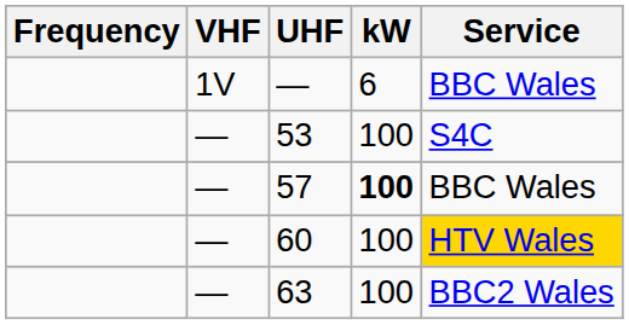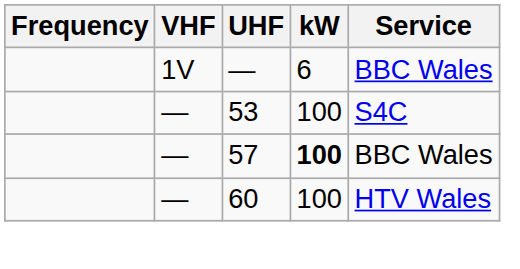 <table class="wikitable sortable">
 <tr>
 <th>Frequency</th>
 <th>VHF</th>
 <th>UHF</th>
 <th>kW</th>
 <th>Service</th>
 </tr>
 <tr>
 <td></td>
 <td>1V</td>
 <td>—</td>
 <td>6</td>
 <td><a href='#'>BBC Wales</a></td>
 </tr>
 <tr>
 <td></td>
 <td>—</td>
 <td>53</td>
 <td>100</td>
 <td><a href='#'>S4C</a></td>
 </tr>
 <tr>
 <td></td>
 <td>—</td>
 <td>57</td>
 <td><strong>100</strong></td>
 <td>BBC Wales</td>
 </tr>
 <tr>
 <td></td>
 <td>—</td>
 <td>60</td>
 <td>100</td>
-<td style="background: gold;"><a href='#'>HTV Wales</a></td>
-</tr>
-<tr>
-<td></td>
-<td>—</td>
-<td>63</td>
-<td>100</td>
-<td><a href='#'>BBC2 Wales</a></td>
+<td><a href='#'>HTV Wales</a></td>
 </tr>
 </table>
